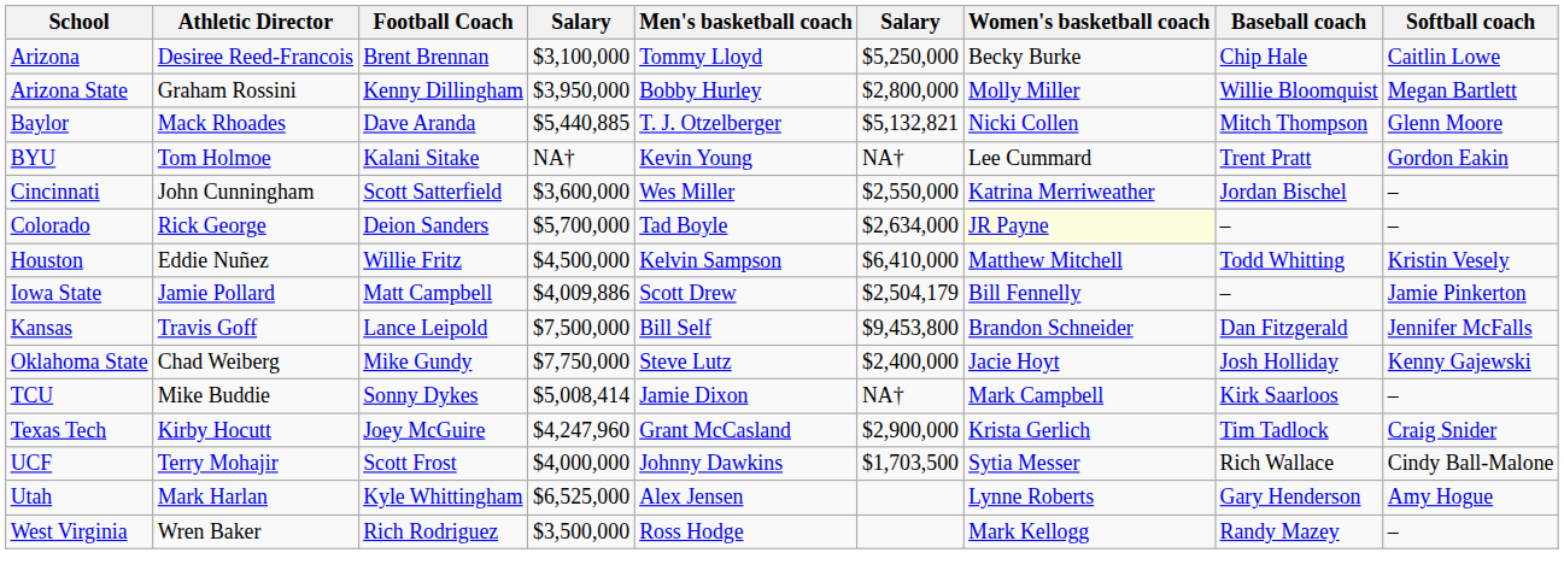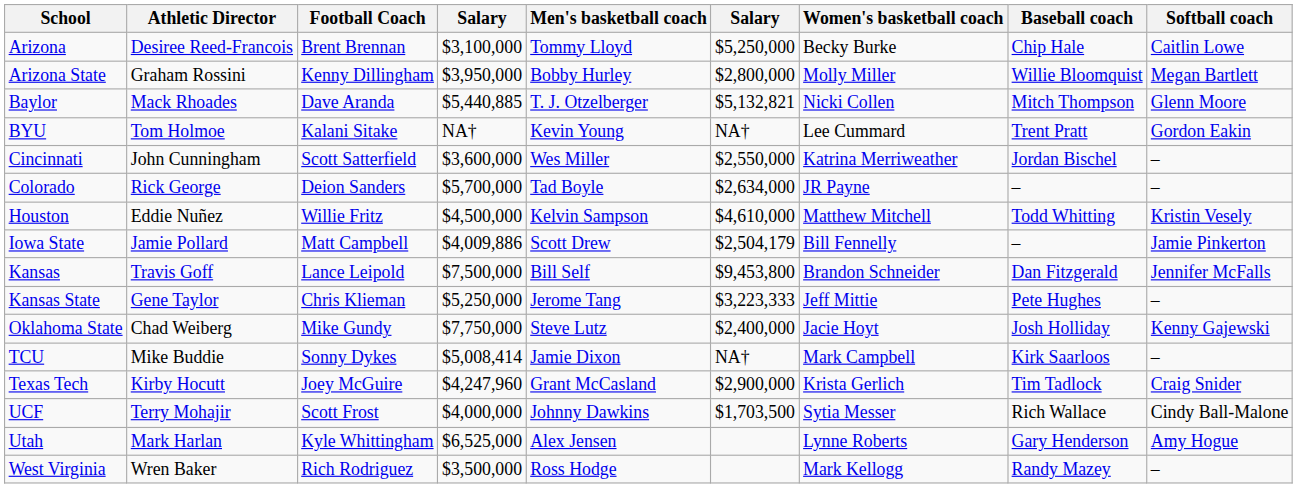 <table class="wikitable sortable">
 <tr>
 <th>School</th>
 <th>Athletic Director</th>
 <th>Football Coach</th>
 <th>Salary</th>
 <th>Men's basketball coach</th>
 <th>Salary</th>
 <th>Women's basketball coach</th>
 <th>Baseball coach</th>
 <th>Softball coach</th>
 </tr>
 <tr>
 <td><a href='#'>Arizona</a></td>
 <td><a href='#'>Desiree Reed-Francois</a></td>
 <td><a href='#'>Brent Brennan</a></td>
 <td>$3,100,000</td>
 <td><a href='#'>Tommy Lloyd</a></td>
 <td>$5,250,000</td>
 <td>Becky Burke</td>
 <td><a href='#'>Chip Hale</a></td>
 <td><a href='#'>Caitlin Lowe</a></td>
 </tr>
 <tr>
 <td><a href='#'>Arizona State</a></td>
 <td>Graham Rossini</td>
 <td><a href='#'>Kenny Dillingham</a></td>
 <td>$3,950,000</td>
 <td><a href='#'>Bobby Hurley</a></td>
 <td>$2,800,000</td>
 <td><a href='#'>Molly Miller</a></td>
 <td><a href='#'>Willie Bloomquist</a></td>
 <td><a href='#'>Megan Bartlett</a></td>
 </tr>
 <tr>
 <td><a href='#'>Baylor</a></td>
 <td><a href='#'>Mack Rhoades</a></td>
 <td><a href='#'>Dave Aranda</a></td>
 <td>$5,440,885</td>
 <td><a href='#'>T. J. Otzelberger</a></td>
 <td>$5,132,821</td>
 <td><a href='#'>Nicki Collen</a></td>
 <td><a href='#'>Mitch Thompson</a></td>
 <td><a href='#'>Glenn Moore</a></td>
 </tr>
 <tr>
 <td><a href='#'>BYU</a></td>
 <td><a href='#'>Tom Holmoe</a></td>
 <td><a href='#'>Kalani Sitake</a></td>
 <td>NA†</td>
 <td><a href='#'>Kevin Young</a></td>
 <td>NA†</td>
 <td>Lee Cummard</td>
 <td><a href='#'>Trent Pratt</a></td>
 <td><a href='#'>Gordon Eakin</a></td>
 </tr>
 <tr>
 <td><a href='#'>Cincinnati</a></td>
 <td>John Cunningham</td>
 <td><a href='#'>Scott Satterfield</a></td>
 <td>$3,600,000</td>
 <td><a href='#'>Wes Miller</a></td>
 <td>$2,550,000</td>
 <td><a href='#'>Katrina Merriweather</a></td>
 <td><a href='#'>Jordan Bischel</a></td>
 <td>–</td>
 </tr>
 <tr>
 <td><a href='#'>Colorado</a></td>
 <td><a href='#'>Rick George</a></td>
 <td><a href='#'>Deion Sanders</a></td>
 <td>$5,700,000</td>
 <td><a href='#'>Tad Boyle</a></td>
 <td>$2,634,000</td>
-<td style="background: lightyellow;"><a href='#'>JR Payne</a></td>
+<td><a href='#'>JR Payne</a></td>
 <td>–</td>
 <td>–</td>
 </tr>
 <tr>
 <td><a href='#'>Houston</a></td>
 <td>Eddie Nuñez</td>
 <td><a href='#'>Willie Fritz</a></td>
 <td>$4,500,000</td>
 <td><a href='#'>Kelvin Sampson</a></td>
-<td>$6,410,000</td>
+<td>$4,610,000</td>
 <td><a href='#'>Matthew Mitchell</a></td>
 <td><a href='#'>Todd Whitting</a></td>
 <td><a href='#'>Kristin Vesely</a></td>
 </tr>
 <tr>
 <td><a href='#'>Iowa State</a></td>
 <td><a href='#'>Jamie Pollard</a></td>
 <td><a href='#'>Matt Campbell</a></td>
 <td>$4,009,886</td>
 <td><a href='#'>Scott Drew</a></td>
 <td>$2,504,179</td>
 <td><a href='#'>Bill Fennelly</a></td>
 <td>–</td>
 <td><a href='#'>Jamie Pinkerton</a></td>
 </tr>
 <tr>
 <td><a href='#'>Kansas</a></td>
 <td><a href='#'>Travis Goff</a></td>
 <td><a href='#'>Lance Leipold</a></td>
 <td>$7,500,000</td>
 <td><a href='#'>Bill Self</a></td>
 <td>$9,453,800</td>
 <td><a href='#'>Brandon Schneider</a></td>
 <td><a href='#'>Dan Fitzgerald</a></td>
 <td><a href='#'>Jennifer McFalls</a></td>
+</tr>
+<tr>
+<td><a href='#'>Kansas State</a></td>
+<td><a href='#'>Gene Taylor</a></td>
+<td><a href='#'>Chris Klieman</a></td>
+<td>$5,250,000</td>
+<td><a href='#'>Jerome Tang</a></td>
+<td>$3,223,333</td>
+<td><a href='#'>Jeff Mittie</a></td>
+<td><a href='#'>Pete Hughes</a></td>
+<td>–</td>
 </tr>
 <tr>
 <td><a href='#'>Oklahoma State</a></td>
 <td>Chad Weiberg</td>
 <td><a href='#'>Mike Gundy</a></td>
 <td>$7,750,000</td>
 <td><a href='#'>Steve Lutz</a></td>
 <td>$2,400,000</td>
 <td><a href='#'>Jacie Hoyt</a></td>
 <td><a href='#'>Josh Holliday</a></td>
 <td><a href='#'>Kenny Gajewski</a></td>
 </tr>
 <tr>
 <td><a href='#'>TCU</a></td>
 <td>Mike Buddie</td>
 <td><a href='#'>Sonny Dykes</a></td>
 <td>$5,008,414</td>
 <td><a href='#'>Jamie Dixon</a></td>
 <td>NA†</td>
 <td><a href='#'>Mark Campbell</a></td>
 <td><a href='#'>Kirk Saarloos</a></td>
 <td>–</td>
 </tr>
 <tr>
 <td><a href='#'>Texas Tech</a></td>
 <td><a href='#'>Kirby Hocutt</a></td>
 <td><a href='#'>Joey McGuire</a></td>
 <td>$4,247,960</td>
 <td><a href='#'>Grant McCasland</a></td>
 <td>$2,900,000</td>
 <td><a href='#'>Krista Gerlich</a></td>
 <td><a href='#'>Tim Tadlock</a></td>
 <td><a href='#'>Craig Snider</a></td>
 </tr>
 <tr>
 <td><a href='#'>UCF</a></td>
 <td><a href='#'>Terry Mohajir</a></td>
 <td><a href='#'>Scott Frost</a></td>
 <td>$4,000,000</td>
 <td><a href='#'>Johnny Dawkins</a></td>
 <td>$1,703,500</td>
 <td><a href='#'>Sytia Messer</a></td>
 <td>Rich Wallace</td>
 <td>Cindy Ball-Malone</td>
 </tr>
 <tr>
 <td><a href='#'>Utah</a></td>
 <td><a href='#'>Mark Harlan</a></td>
 <td><a href='#'>Kyle Whittingham</a></td>
 <td>$6,525,000</td>
 <td><a href='#'>Alex Jensen</a></td>
 <td></td>
 <td><a href='#'>Lynne Roberts</a></td>
 <td><a href='#'>Gary Henderson</a></td>
 <td><a href='#'>Amy Hogue</a></td>
 </tr>
 <tr>
 <td><a href='#'>West Virginia</a></td>
 <td>Wren Baker</td>
 <td><a href='#'>Rich Rodriguez</a></td>
 <td>$3,500,000</td>
 <td><a href='#'>Ross Hodge</a></td>
 <td></td>
 <td><a href='#'>Mark Kellogg</a></td>
 <td><a href='#'>Randy Mazey</a></td>
 <td>–</td>
 </tr>
 </table>
